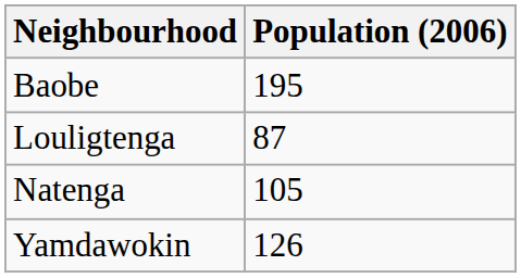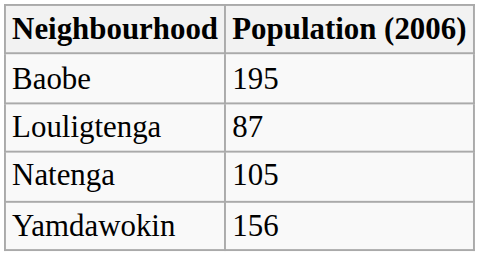 <table class="wikitable">
 <tr>
 <th>Neighbourhood</th>
 <th>Population (2006)</th>
 </tr>
 <tr>
 <td>Baobe</td>
 <td>195</td>
 </tr>
 <tr>
 <td>Louligtenga</td>
 <td>87</td>
 </tr>
 <tr>
 <td>Natenga</td>
 <td>105</td>
 </tr>
 <tr>
 <td>Yamdawokin</td>
-<td>126</td>
+<td>156</td>
 </tr>
 </table>
